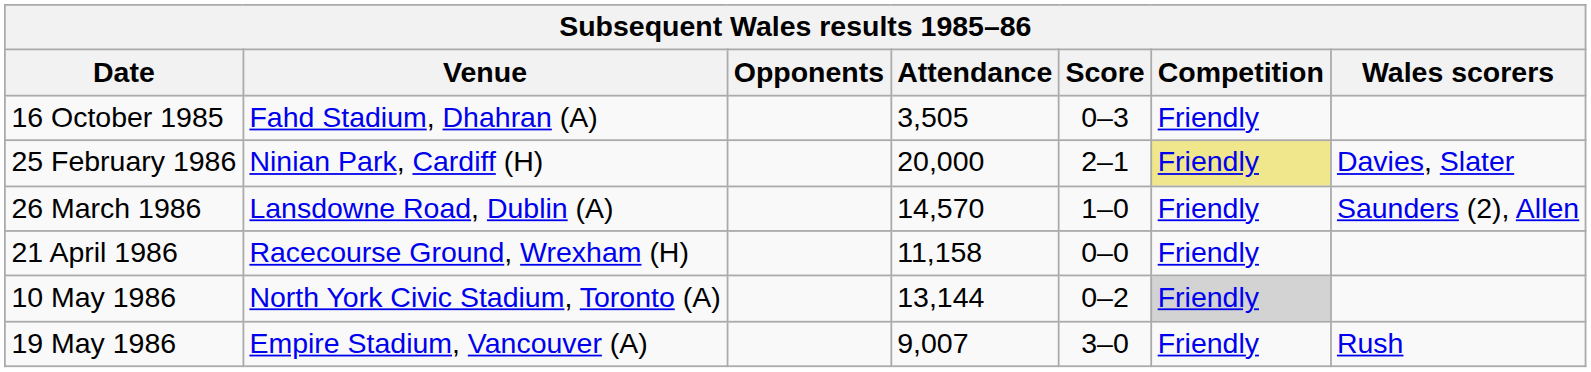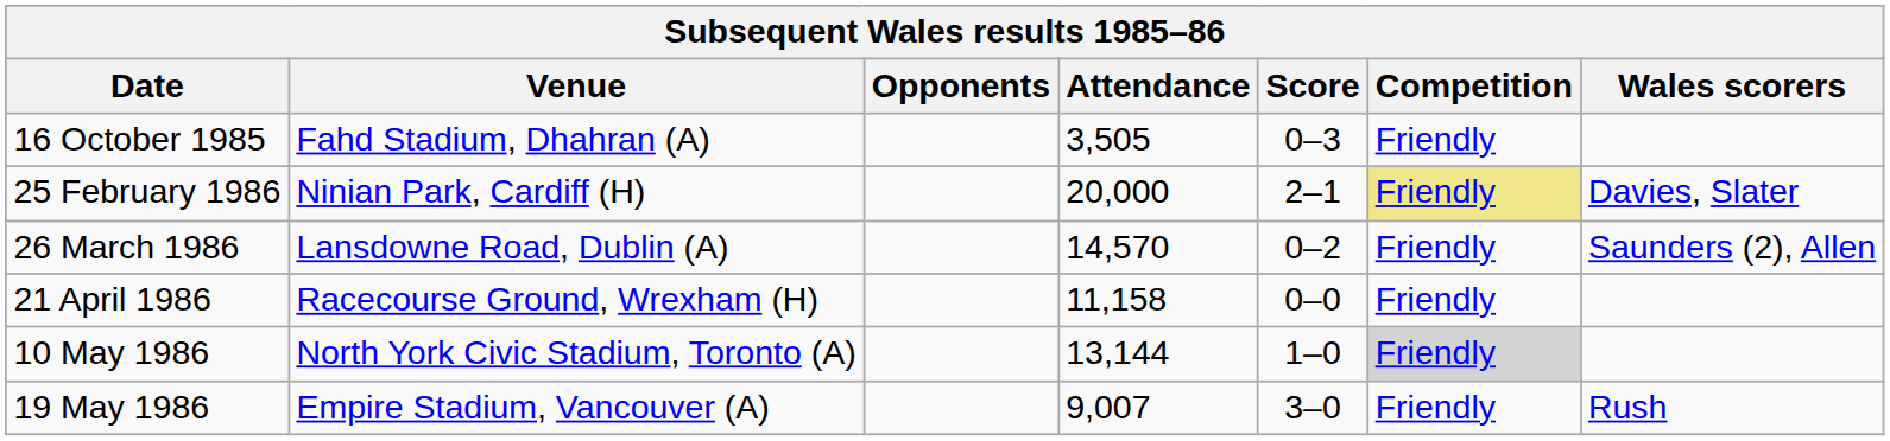 <table class="wikitable">
 <tr>
 <th colspan=7>Subsequent Wales results 1985–86</th>
 </tr>
 <tr>
 <th>Date</th>
 <th>Venue</th>
 <th>Opponents</th>
 <th>Attendance</th>
 <th>Score</th>
 <th>Competition</th>
 <th>Wales scorers</th>
 </tr>
 <tr>
 <td>16 October 1985</td>
 <td><a href='#'>Fahd Stadium</a>, <a href='#'>Dhahran</a> (A)</td>
 <td></td>
 <td>3,505</td>
 <td align=center>0–3</td>
 <td><a href='#'>Friendly</a></td>
 <td></td>
 </tr>
 <tr>
 <td>25 February 1986</td>
 <td><a href='#'>Ninian Park</a>, <a href='#'>Cardiff</a> (H)</td>
 <td></td>
 <td>20,000</td>
 <td align=center>2–1</td>
 <td style="background: khaki;"><a href='#'>Friendly</a></td>
 <td><a href='#'>Davies</a>, <a href='#'>Slater</a></td>
 </tr>
 <tr>
 <td>26 March 1986</td>
 <td><a href='#'>Lansdowne Road</a>, <a href='#'>Dublin</a> (A)</td>
 <td></td>
 <td>14,570</td>
-<td align=center>1–0</td>
+<td align=center>0–2</td>
 <td><a href='#'>Friendly</a></td>
 <td><a href='#'>Saunders</a> (2), <a href='#'>Allen</a></td>
 </tr>
 <tr>
 <td>21 April 1986</td>
 <td><a href='#'>Racecourse Ground</a>, <a href='#'>Wrexham</a> (H)</td>
 <td></td>
 <td>11,158</td>
 <td align=center>0–0</td>
 <td><a href='#'>Friendly</a></td>
 <td></td>
 </tr>
 <tr>
 <td>10 May 1986</td>
 <td><a href='#'>North York Civic Stadium</a>, <a href='#'>Toronto</a> (A)</td>
 <td></td>
 <td>13,144</td>
-<td align=center>0–2</td>
+<td align=center>1–0</td>
 <td style="background: lightgrey;"><a href='#'>Friendly</a></td>
 <td></td>
 </tr>
 <tr>
 <td>19 May 1986</td>
 <td><a href='#'>Empire Stadium</a>, <a href='#'>Vancouver</a> (A)</td>
 <td></td>
 <td>9,007</td>
 <td align=center>3–0</td>
 <td><a href='#'>Friendly</a></td>
 <td><a href='#'>Rush</a></td>
 </tr>
 </table>
